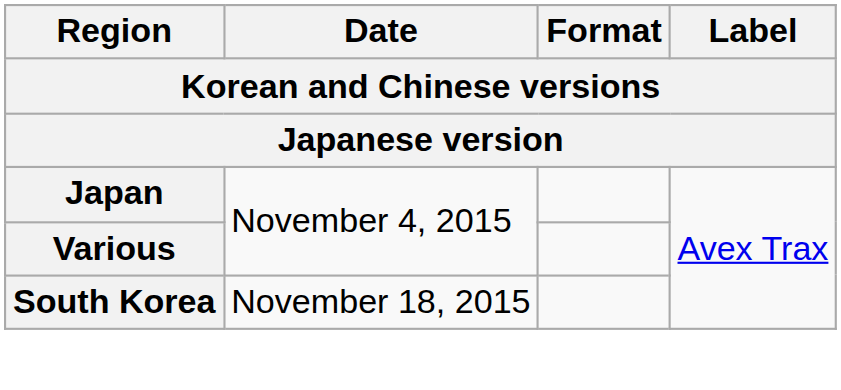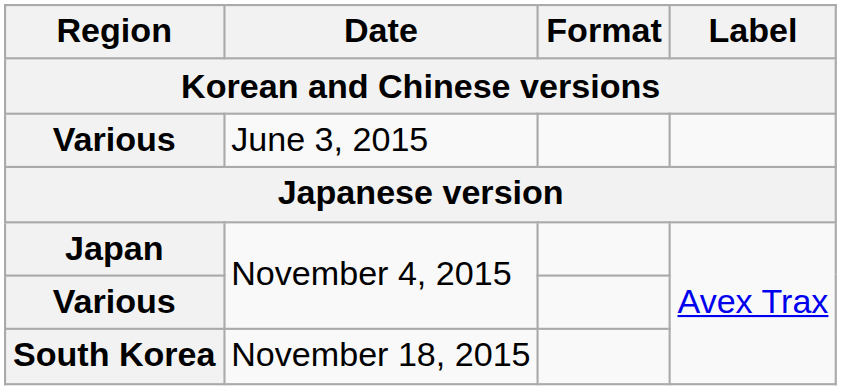 <table class="wikitable plainrowheaders">
 <tr>
 <th>Region</th>
 <th>Date</th>
 <th>Format</th>
 <th>Label</th>
 </tr>
 <tr>
 <th colspan=4>Korean and Chinese versions</th>
+</tr>
+<tr>
+<th scope="row">Various</th>
+<td>June 3, 2015</td>
+<td></td>
+<td></td>
 </tr>
 <tr>
 <th colspan=4>Japanese version</th>
 </tr>
 <tr>
 <th scope="row">Japan</th>
 <td rowspan="2">November 4, 2015</td>
 <td></td>
 <td rowspan="3"><a href='#'>Avex Trax</a></td>
 </tr>
 <tr>
 <th scope="row">Various </th>
 <td></td>
 </tr>
 <tr>
 <th scope="row">South Korea</th>
 <td>November 18, 2015</td>
 <td></td>
 </tr>
 </table>
